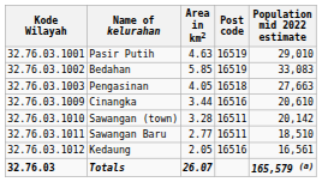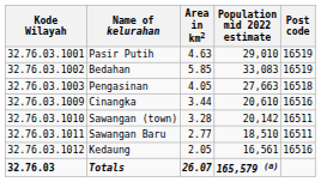 <table class="wikitable">
 <tr>
 <th>Kode <br>Wilayah</th>
 <th>Name of <br> <em>kelurahan</em></th>
 <th>Area <br>in <br>km<sup>2</sup></th>
+<th>Population<br>mid 2022<br>estimate</th>
 <th>Post<br>code</th>
-<th>Population<br>mid 2022<br>estimate</th>
 </tr>
 <tr>
 <td>32.76.03.1001</td>
 <td>Pasir Putih</td>
 <td align="right">4.63</td>
+<td align="right">29,010</td>
 <td>16519</td>
-<td align="right">29,010</td>
 </tr>
 <tr>
 <td>32.76.03.1002</td>
 <td>Bedahan</td>
 <td align="right">5.85</td>
+<td align="right">33,083</td>
 <td>16519</td>
-<td align="right">33,083</td>
 </tr>
 <tr>
 <td>32.76.03.1003</td>
 <td>Pengasinan</td>
 <td align="right">4.05</td>
+<td align="right">27,663</td>
 <td>16518</td>
-<td align="right">27,663</td>
 </tr>
 <tr>
 <td>32.76.03.1009</td>
 <td>Cinangka</td>
 <td align="right">3.44</td>
+<td align="right">20,610</td>
 <td>16516</td>
-<td align="right">20,610</td>
 </tr>
 <tr>
 <td>32.76.03.1010</td>
 <td>Sawangan (town)</td>
 <td align="right">3.28</td>
+<td align="right">20,142</td>
 <td>16511</td>
-<td align="right">20,142</td>
 </tr>
 <tr>
 <td>32.76.03.1011</td>
 <td>Sawangan Baru</td>
 <td align="right">2.77</td>
+<td align="right">18,510</td>
 <td>16511</td>
-<td align="right">18,510</td>
 </tr>
 <tr>
 <td>32.76.03.1012</td>
 <td>Kedaung</td>
 <td align="right">2.05</td>
+<td align="right">16,561</td>
 <td>16516</td>
-<td align="right">16,561</td>
 </tr>
 <tr>
 <td><strong>32.76.03</strong></td>
 <td><strong><em>Totals</em></strong></td>
 <td align="right"><strong><em>26.07</em></strong></td>
+<td align="right"><strong><em>165,579 <sup>(a)</sup></em></strong></td>
 <td></td>
-<td align="right"><strong><em>165,579 <sup>(a)</sup></em></strong></td>
 </tr>
 </table>
